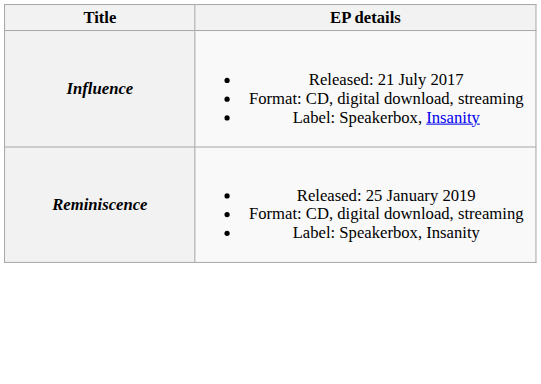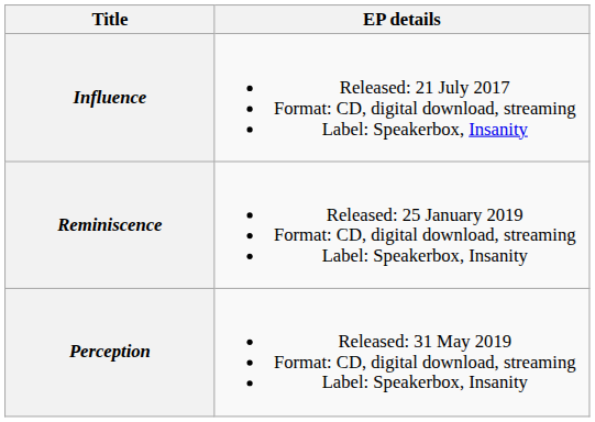 <table class="wikitable plainrowheaders" style="text-align:center;">
 <tr>
 <th scope="col" style="width:11em;">Title</th>
 <th scope="col" style="width:20em;">EP details</th>
 </tr>
 <tr>
 <th scope="row"><em>Influence</em></th>
 <td><br><ul><li>Released: 21 July 2017</li><li>Format: CD, digital download, streaming</li><li>Label: Speakerbox, <a href='#'>Insanity</a></li></ul></td>
 </tr>
 <tr>
 <th scope="row"><em>Reminiscence</em></th>
 <td><br><ul><li>Released: 25 January 2019</li><li>Format: CD, digital download, streaming</li><li>Label: Speakerbox, Insanity</li></ul></td>
 </tr>
+<tr>
+<th scope="row"><em>Perception</em></th>
+<td><br><ul><li>Released: 31 May 2019</li><li>Format: CD, digital download, streaming</li><li>Label: Speakerbox, Insanity</li></ul></td>
+</tr>
 </table>
